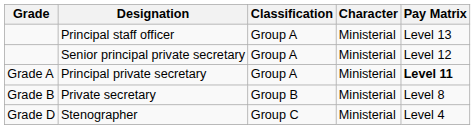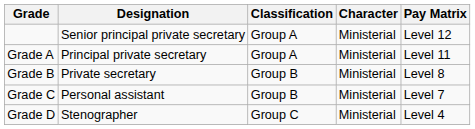 <table class="wikitable">
 <tr>
 <th>Grade</th>
 <th>Designation</th>
 <th>Classification</th>
 <th>Character</th>
 <th>Pay Matrix</th>
-</tr>
-<tr>
-<td></td>
-<td>Principal staff officer</td>
-<td>Group A</td>
-<td>Ministerial</td>
-<td>Level 13</td>
 </tr>
 <tr>
 <td></td>
 <td>Senior principal private secretary</td>
 <td>Group A</td>
 <td>Ministerial</td>
 <td>Level 12</td>
 </tr>
 <tr>
 <td>Grade A</td>
 <td>Principal private secretary</td>
 <td>Group A</td>
 <td>Ministerial</td>
-<td><strong>Level 11</strong></td>
+<td>Level 11</td>
 </tr>
 <tr>
 <td>Grade B</td>
 <td>Private secretary</td>
 <td>Group B</td>
 <td>Ministerial</td>
 <td>Level 8</td>
 </tr>
 <tr>
+<td>Grade C</td>
+<td>Personal assistant</td>
+<td>Group B</td>
+<td>Ministerial</td>
+<td>Level 7</td>
+</tr>
+<tr>
 <td>Grade D</td>
 <td>Stenographer</td>
 <td>Group C</td>
 <td>Ministerial</td>
 <td>Level 4</td>
 </tr>
 </table>
